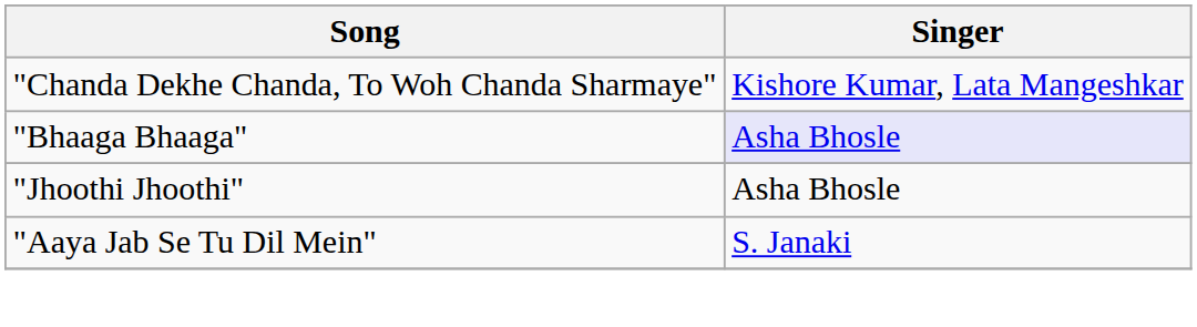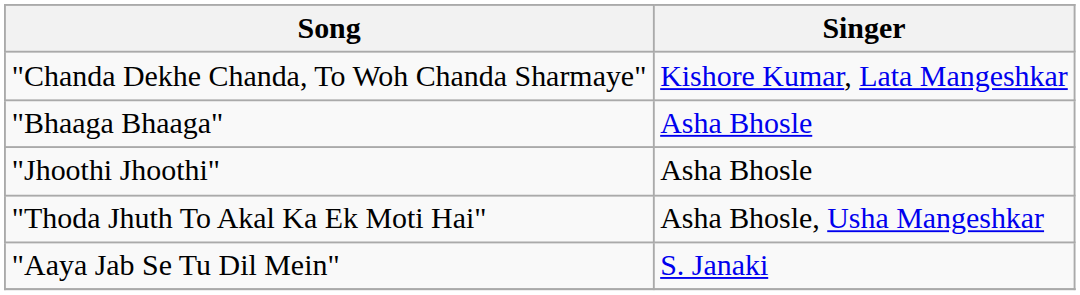 <table class="wikitable">
 <tr>
 <th>Song</th>
 <th>Singer</th>
 </tr>
 <tr>
 <td>"Chanda Dekhe Chanda, To Woh Chanda Sharmaye"</td>
 <td><a href='#'>Kishore Kumar</a>, <a href='#'>Lata Mangeshkar</a></td>
 </tr>
 <tr>
 <td>"Bhaaga Bhaaga"</td>
-<td style="background: lavender;"><a href='#'>Asha Bhosle</a></td>
+<td><a href='#'>Asha Bhosle</a></td>
 </tr>
 <tr>
 <td>"Jhoothi Jhoothi"</td>
 <td>Asha Bhosle</td>
+</tr>
+<tr>
+<td>"Thoda Jhuth To Akal Ka Ek Moti Hai"</td>
+<td>Asha Bhosle, <a href='#'>Usha Mangeshkar</a></td>
 </tr>
 <tr>
 <td>"Aaya Jab Se Tu Dil Mein"</td>
 <td><a href='#'>S. Janaki</a></td>
 </tr>
 <tr>
 </tr>
 </table>
